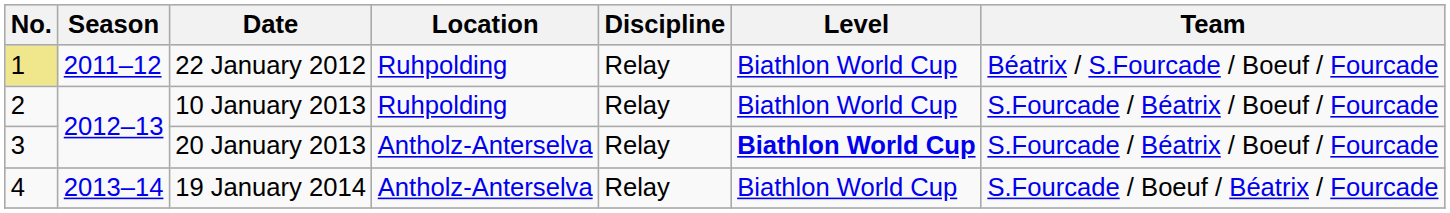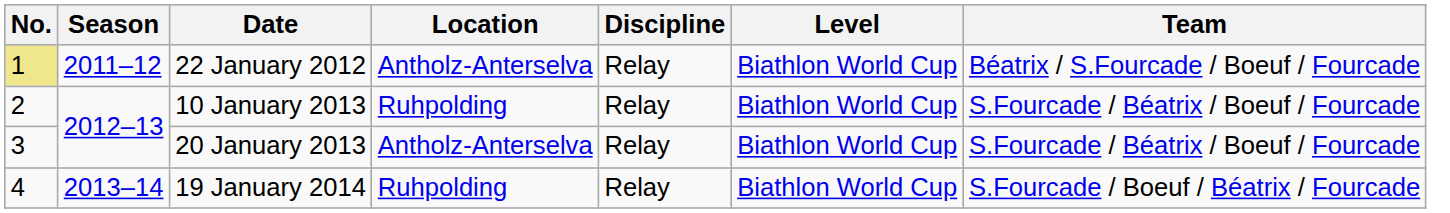 <table class="wikitable sortable" style="text-align:left">
 <tr>
 <th>No.</th>
 <th>Season</th>
 <th>Date</th>
 <th>Location</th>
 <th>Discipline</th>
 <th>Level</th>
 <th>Team</th>
 </tr>
 <tr>
 <td style="background: khaki;">1</td>
 <td><a href='#'>2011–12</a></td>
 <td>22 January 2012</td>
-<td> <a href='#'>Ruhpolding</a></td>
+<td> <a href='#'>Antholz-Anterselva</a></td>
 <td>Relay</td>
 <td><a href='#'>Biathlon World Cup</a></td>
 <td><a href='#'>Béatrix</a> / <a href='#'>S.Fourcade</a> / Boeuf / <a href='#'>Fourcade</a></td>
 </tr>
 <tr>
 <td>2</td>
 <td rowspan="2"><a href='#'>2012–13</a></td>
 <td>10 January 2013</td>
 <td> <a href='#'>Ruhpolding</a></td>
 <td>Relay</td>
 <td><a href='#'>Biathlon World Cup</a></td>
 <td><a href='#'>S.Fourcade</a> / <a href='#'>Béatrix</a> / Boeuf / <a href='#'>Fourcade</a></td>
 </tr>
 <tr>
 <td>3</td>
 <td>20 January 2013</td>
 <td> <a href='#'>Antholz-Anterselva</a></td>
 <td>Relay</td>
-<td><strong><a href='#'>Biathlon World Cup</a></strong></td>
+<td><a href='#'>Biathlon World Cup</a></td>
 <td><a href='#'>S.Fourcade</a> / <a href='#'>Béatrix</a> / Boeuf / <a href='#'>Fourcade</a></td>
 </tr>
 <tr>
 <td>4</td>
 <td><a href='#'>2013–14</a></td>
 <td>19 January 2014</td>
-<td> <a href='#'>Antholz-Anterselva</a></td>
+<td> <a href='#'>Ruhpolding</a></td>
 <td>Relay</td>
 <td><a href='#'>Biathlon World Cup</a></td>
 <td><a href='#'>S.Fourcade</a> / Boeuf / <a href='#'>Béatrix</a> / <a href='#'>Fourcade</a></td>
 </tr>
 </table>
